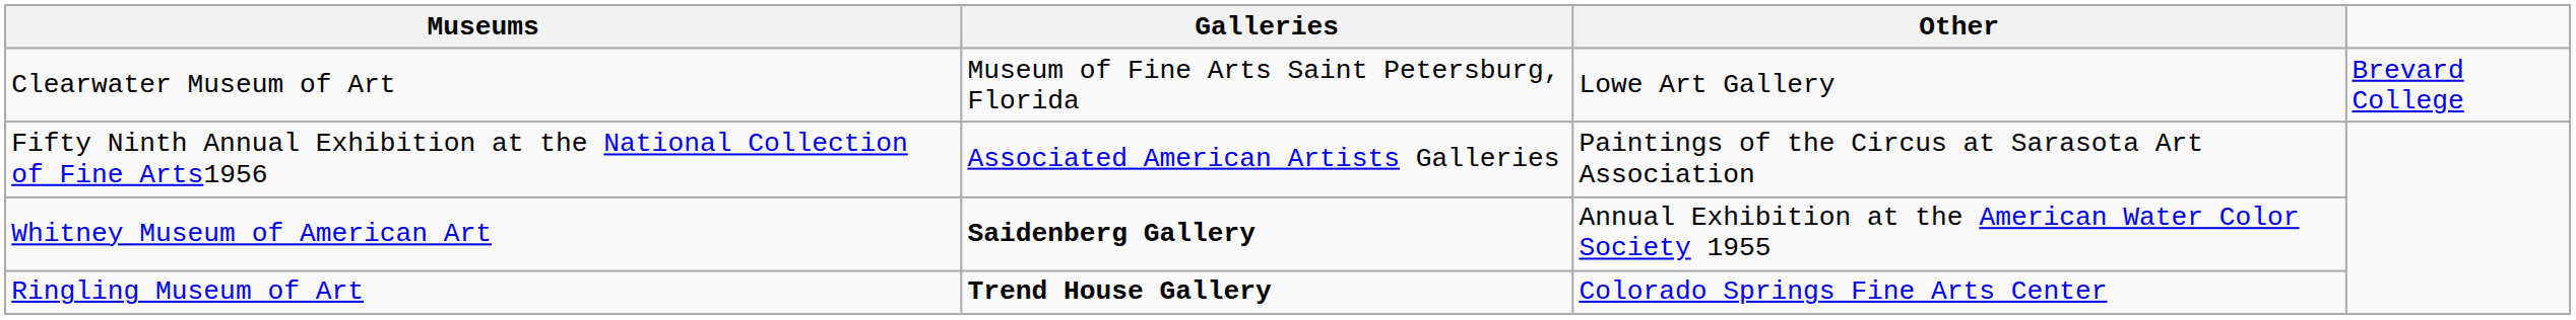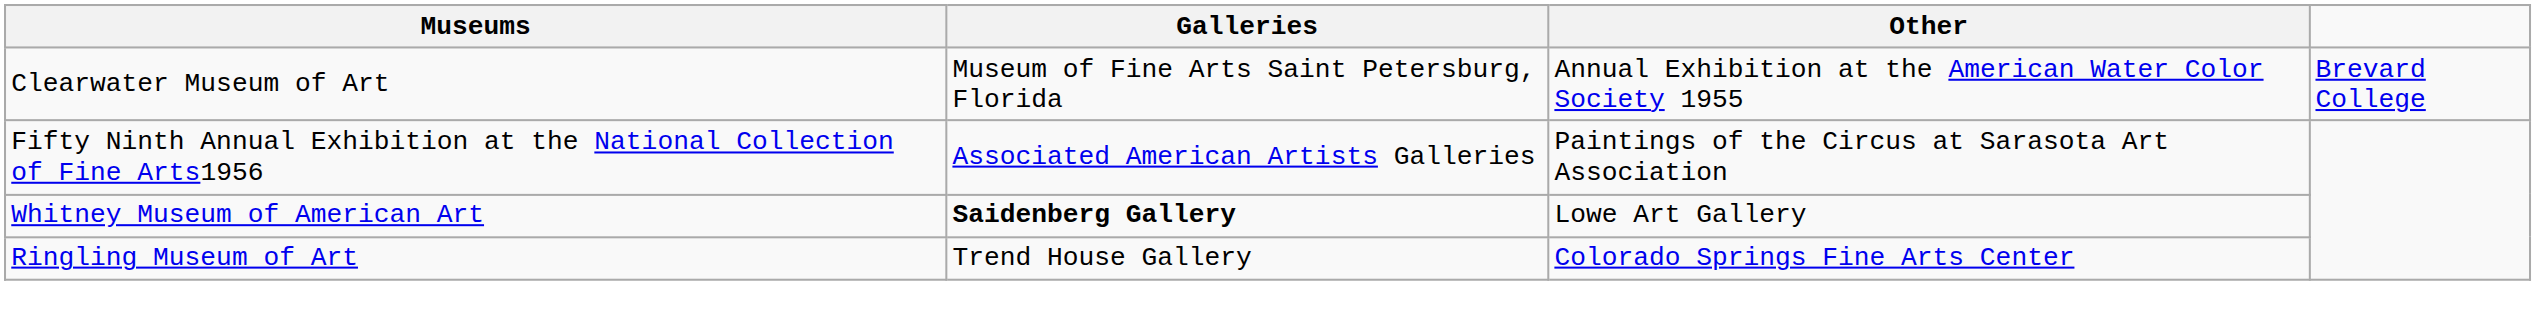 <table class="wikitable">
 <tr>
 <th>Museums</th>
 <th>Galleries</th>
 <th>Other</th>
 </tr>
 <tr>
 <td>Clearwater Museum of Art</td>
 <td>Museum of Fine Arts Saint Petersburg, Florida</td>
-<td>Lowe Art Gallery</td>
+<td>Annual Exhibition at the <a href='#'>American Water Color Society</a> 1955</td>
 <td><a href='#'>Brevard College</a></td>
 </tr>
 <tr>
 <td>Fifty Ninth Annual Exhibition at the <a href='#'>National Collection of Fine Arts</a>1956</td>
 <td><a href='#'>Associated American Artists</a> Galleries</td>
 <td>Paintings of the Circus at Sarasota Art Association</td>
 </tr>
 <tr>
 <td><a href='#'>Whitney Museum of American Art</a></td>
 <td><strong>Saidenberg Gallery</strong></td>
-<td>Annual Exhibition at the <a href='#'>American Water Color Society</a> 1955</td>
+<td>Lowe Art Gallery</td>
 </tr>
 <tr>
 <td><a href='#'>Ringling Museum of Art</a></td>
-<td><strong>Trend House Gallery</strong></td>
+<td>Trend House Gallery</td>
 <td><a href='#'>Colorado Springs Fine Arts Center</a></td>
 </tr>
 </table>
